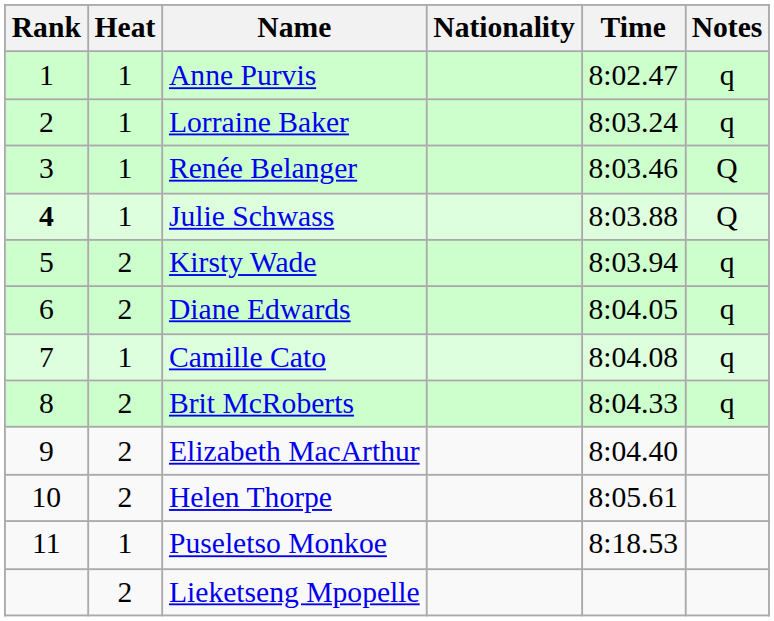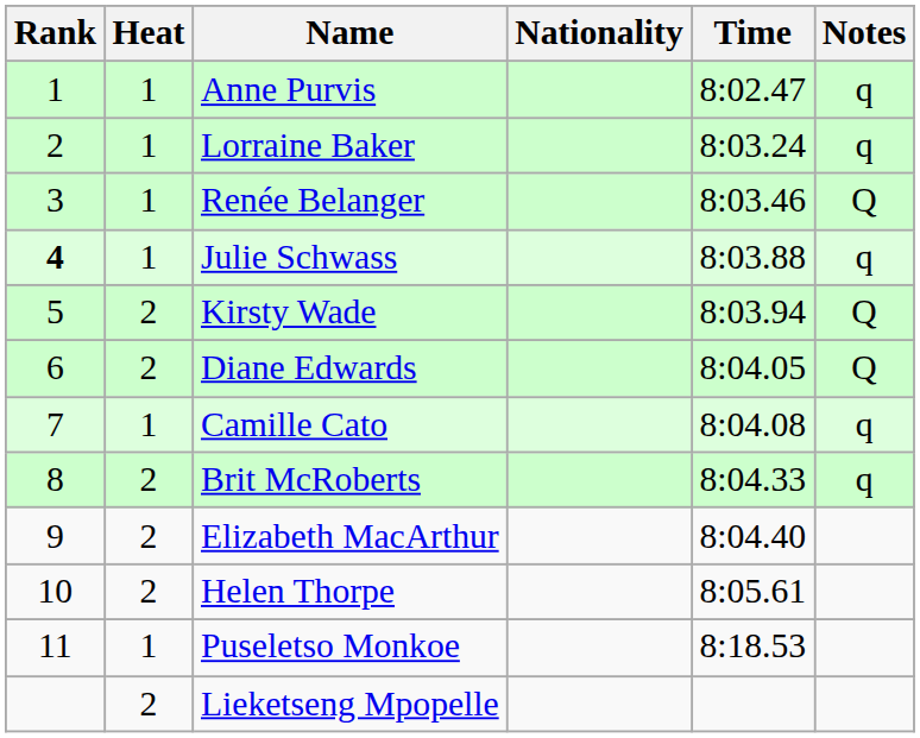 <table class="wikitable sortable" style="text-align:center">
 <tr>
 <th>Rank</th>
 <th>Heat</th>
 <th>Name</th>
 <th>Nationality</th>
 <th>Time</th>
 <th>Notes</th>
 </tr>
 <tr bgcolor=ccffcc>
 <td>1</td>
 <td>1</td>
 <td align=left><a href='#'>Anne Purvis</a></td>
 <td align=left></td>
 <td>8:02.47</td>
 <td>q</td>
 </tr>
 <tr bgcolor=ccffcc>
 <td>2</td>
 <td>1</td>
 <td align=left><a href='#'>Lorraine Baker</a></td>
 <td align=left></td>
 <td>8:03.24</td>
 <td>q</td>
 </tr>
 <tr bgcolor=ccffcc>
 <td>3</td>
 <td>1</td>
 <td align=left><a href='#'>Renée Belanger</a></td>
 <td align=left></td>
 <td>8:03.46</td>
 <td>Q</td>
 </tr>
 <tr bgcolor=ddffdd>
 <td><strong>4</strong></td>
 <td>1</td>
 <td align=left><a href='#'>Julie Schwass</a></td>
 <td align=left></td>
 <td>8:03.88</td>
-<td>Q</td>
+<td>q</td>
 </tr>
 <tr bgcolor=ccffcc>
 <td>5</td>
 <td>2</td>
 <td align=left><a href='#'>Kirsty Wade</a></td>
 <td align=left></td>
 <td>8:03.94</td>
-<td>q</td>
+<td>Q</td>
 </tr>
 <tr bgcolor=ccffcc>
 <td>6</td>
 <td>2</td>
 <td align=left><a href='#'>Diane Edwards</a></td>
 <td align=left></td>
 <td>8:04.05</td>
-<td>q</td>
+<td>Q</td>
 </tr>
 <tr bgcolor=ddffdd>
 <td>7</td>
 <td>1</td>
 <td align=left><a href='#'>Camille Cato</a></td>
 <td align=left></td>
 <td>8:04.08</td>
 <td>q</td>
 </tr>
 <tr bgcolor=ccffcc>
 <td>8</td>
 <td>2</td>
 <td align=left><a href='#'>Brit McRoberts</a></td>
 <td align=left></td>
 <td>8:04.33</td>
 <td>q</td>
 </tr>
 <tr>
 <td>9</td>
 <td>2</td>
 <td align=left><a href='#'>Elizabeth MacArthur</a></td>
 <td align=left></td>
 <td>8:04.40</td>
 <td></td>
 </tr>
 <tr>
 <td>10</td>
 <td>2</td>
 <td align=left><a href='#'>Helen Thorpe</a></td>
 <td align=left></td>
 <td>8:05.61</td>
 <td></td>
 </tr>
 <tr>
 <td>11</td>
 <td>1</td>
 <td align=left><a href='#'>Puseletso Monkoe</a></td>
 <td align=left></td>
 <td>8:18.53</td>
 <td></td>
 </tr>
 <tr>
 <td></td>
 <td>2</td>
 <td align=left><a href='#'>Lieketseng Mpopelle</a></td>
 <td align=left></td>
 <td></td>
 <td></td>
 </tr>
 </table>
